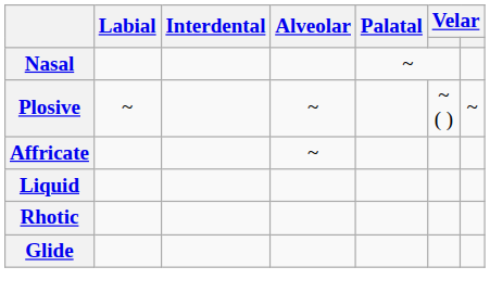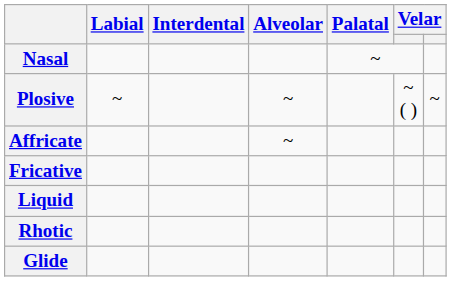 <table class="wikitable" style="text-align:center;">
 <tr>
 <th rowspan="2"></th>
 <th rowspan="2"><a href='#'>Labial</a></th>
 <th rowspan="2"><a href='#'>Interdental</a></th>
 <th rowspan="2"><a href='#'>Alveolar</a></th>
 <th rowspan="2"><a href='#'>Palatal</a></th>
 <th colspan="2"><a href='#'>Velar</a></th>
 </tr>
 <tr>
 <th></th>
 <th></th>
 </tr>
 <tr>
 <th><a href='#'>Nasal</a></th>
 <td> </td>
 <td></td>
 <td> </td>
 <td colspan="2">~ </td>
 <td></td>
 </tr>
 <tr>
 <th><a href='#'>Plosive</a></th>
 <td>~ </td>
 <td></td>
 <td>~ </td>
 <td></td>
 <td>~ <br>( )</td>
 <td>~ </td>
 </tr>
 <tr>
 <th><a href='#'>Affricate</a></th>
 <td></td>
 <td></td>
 <td>~ </td>
 <td> </td>
 <td></td>
 <td></td>
 </tr>
 <tr>
+<th><a href='#'>Fricative</a></th>
+<td> </td>
+<td> </td>
+<td> </td>
+<td> </td>
+<td></td>
+<td></td>
+</tr>
+<tr>
 <th><a href='#'>Liquid</a></th>
 <td></td>
 <td></td>
 <td> </td>
 <td> </td>
 <td></td>
 <td></td>
 </tr>
 <tr>
 <th><a href='#'>Rhotic</a></th>
 <td></td>
 <td></td>
 <td> </td>
 <td></td>
 <td></td>
 <td></td>
 </tr>
 <tr>
 <th><a href='#'>Glide</a></th>
 <td></td>
 <td></td>
 <td></td>
 <td></td>
 <td></td>
 <td> </td>
 </tr>
 </table>
